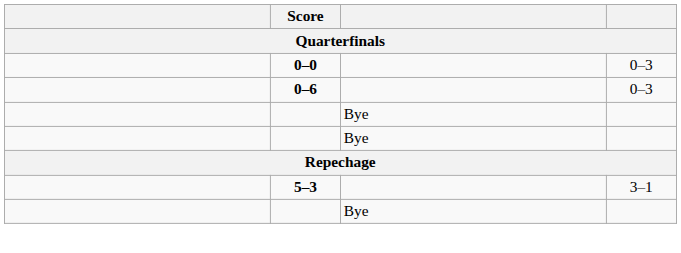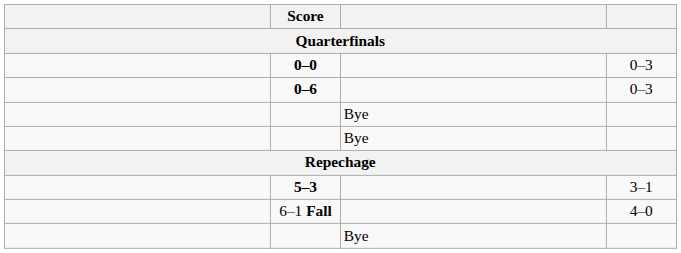 <table class="wikitable" style="text-align: left;">
 <tr>
 <th align="right" width="270"></th>
 <th width="65">Score</th>
 <th align="left" width="270"></th>
 <th width="65"></th>
 </tr>
 <tr>
 <th colspan=4>Quarterfinals</th>
 </tr>
 <tr>
 <td></td>
 <td align="center"><strong>0–0</strong></td>
 <td><strong></strong></td>
 <td align=center>0–3 <strong></strong></td>
 </tr>
 <tr>
 <td></td>
 <td align="center"><strong>0–6</strong></td>
 <td><strong></strong></td>
 <td align=center>0–3 <strong></strong></td>
 </tr>
 <tr>
 <td><strong></strong></td>
 <td></td>
 <td>Bye</td>
 <td></td>
 </tr>
 <tr>
 <td><strong></strong></td>
 <td></td>
 <td>Bye</td>
 <td></td>
 </tr>
 <tr>
 <th colspan=4>Repechage</th>
 </tr>
 <tr>
 <td><strong></strong></td>
 <td align="center"><strong>5–3</strong></td>
 <td></td>
 <td align=center>3–1 <strong></strong></td>
 </tr>
 <tr>
 <td><strong></strong></td>
+<td align="center">6–1 <strong>Fall</strong></td>
+<td></td>
+<td align=center>4–0 <strong></strong></td>
+</tr>
+<tr>
+<td><strong></strong></td>
 <td></td>
 <td>Bye</td>
 <td></td>
 </tr>
 </table>
